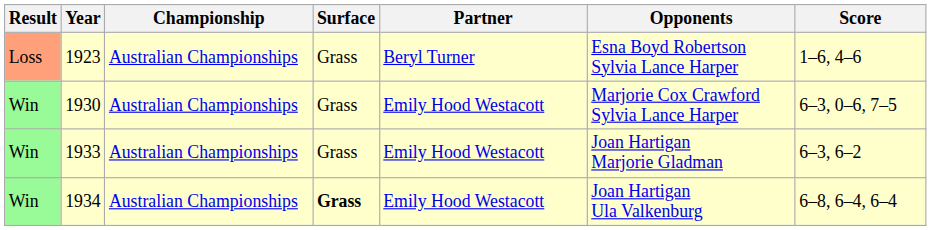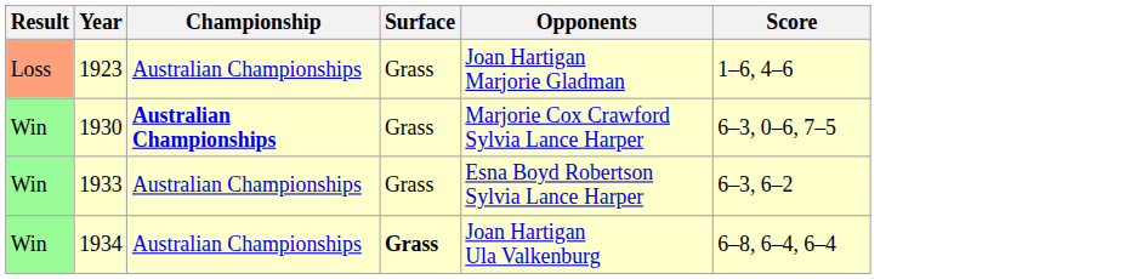 <table class="sortable wikitable">
 <tr>
 <th>Result</th>
 <th>Year</th>
 <th style="width:180px">Championship</th>
 <th style="width:50px">Surface</th>
-<th style="width:180px">Partner</th>
 <th style="width:180px">Opponents</th>
 <th style="width:110px" class="unsortable">Score</th>
 </tr>
 <tr style="background:#ffc;">
 <td style="background:#ffa07a;">Loss</td>
 <td>1923</td>
 <td><a href='#'>Australian Championships</a></td>
 <td>Grass</td>
-<td> <a href='#'>Beryl Turner</a></td>
-<td> <a href='#'>Esna Boyd Robertson</a> <br>  <a href='#'>Sylvia Lance Harper</a></td>
+<td> <a href='#'>Joan Hartigan</a> <br>  <a href='#'>Marjorie Gladman</a></td>
 <td>1–6, 4–6</td>
 </tr>
 <tr style="background:#ffc;">
 <td style="background:#98fb98;">Win</td>
 <td>1930</td>
-<td><a href='#'>Australian Championships</a></td>
+<td><strong><a href='#'>Australian Championships</a></strong></td>
 <td>Grass</td>
-<td> <a href='#'>Emily Hood Westacott</a></td>
 <td> <a href='#'>Marjorie Cox Crawford</a> <br>  <a href='#'>Sylvia Lance Harper</a></td>
 <td>6–3, 0–6, 7–5</td>
 </tr>
 <tr style="background:#ffc;">
 <td style="background:#98fb98;">Win</td>
 <td>1933</td>
 <td><a href='#'>Australian Championships</a></td>
 <td>Grass</td>
-<td> <a href='#'>Emily Hood Westacott</a></td>
-<td> <a href='#'>Joan Hartigan</a> <br>  <a href='#'>Marjorie Gladman</a></td>
+<td> <a href='#'>Esna Boyd Robertson</a> <br>  <a href='#'>Sylvia Lance Harper</a></td>
 <td>6–3, 6–2</td>
 </tr>
 <tr style="background:#ffc;">
 <td style="background:#98fb98;">Win</td>
 <td>1934</td>
 <td><a href='#'>Australian Championships</a></td>
 <td><strong>Grass</strong></td>
-<td> <a href='#'>Emily Hood Westacott</a></td>
 <td> <a href='#'>Joan Hartigan</a> <br>  <a href='#'>Ula Valkenburg</a></td>
 <td>6–8, 6–4, 6–4</td>
 </tr>
 </table>
